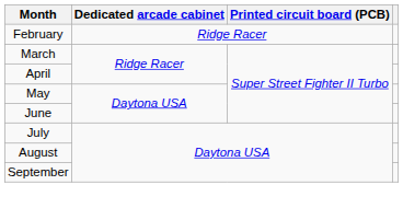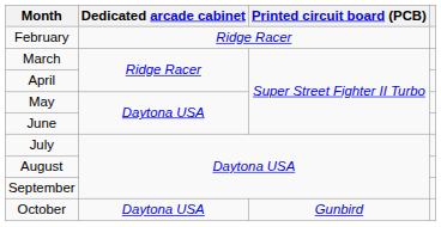 <table class="wikitable sortable" style="text-align:center;">
 <tr>
 <th>Month</th>
 <th>Dedicated <a href='#'>arcade cabinet</a></th>
 <th><a href='#'>Printed circuit board</a> (PCB)</th>
 <th class="unsortable"></th>
 </tr>
 <tr>
 <td>February</td>
 <td colspan="2"><em><a href='#'>Ridge Racer</a></em></td>
 <td></td>
 </tr>
 <tr>
 <td>March</td>
 <td rowspan="2"><em><a href='#'>Ridge Racer</a></em></td>
 <td rowspan="4"><em><a href='#'>Super Street Fighter II Turbo</a></em></td>
 <td></td>
 </tr>
 <tr>
 <td>April</td>
 <td></td>
 </tr>
 <tr>
 <td>May</td>
 <td rowspan="2"><em><a href='#'>Daytona USA</a></em></td>
 <td></td>
 </tr>
 <tr>
 <td>June</td>
 <td></td>
 </tr>
 <tr>
 <td>July</td>
 <td colspan="2" rowspan="3"><em><a href='#'>Daytona USA</a></em></td>
 <td></td>
 </tr>
 <tr>
 <td>August</td>
 <td></td>
 </tr>
 <tr>
 <td>September</td>
 <td></td>
 </tr>
+<tr>
+<td>October</td>
+<td><em><a href='#'>Daytona USA</a></em></td>
+<td><em><a href='#'>Gunbird</a></em></td>
+<td></td>
+</tr>
 </table>
